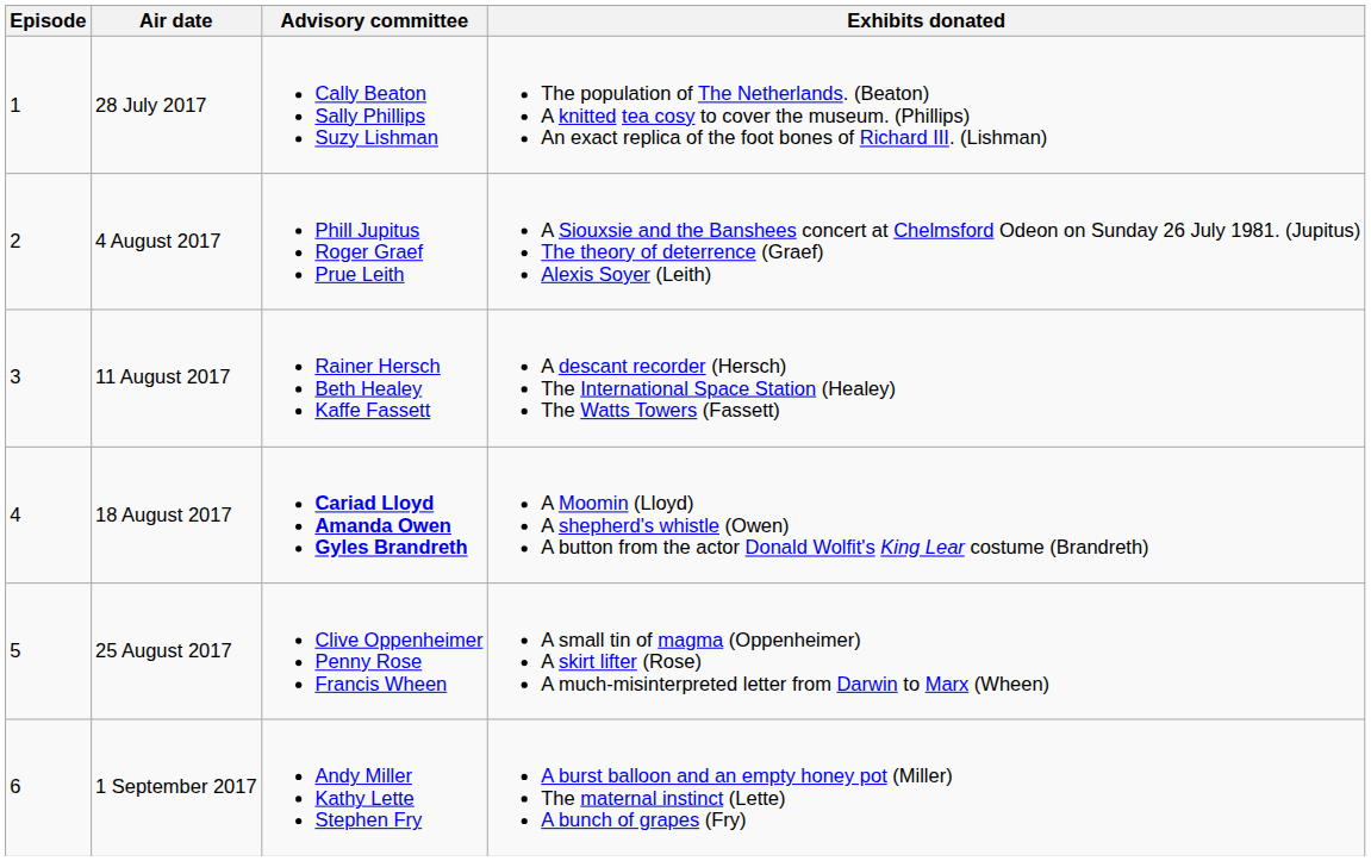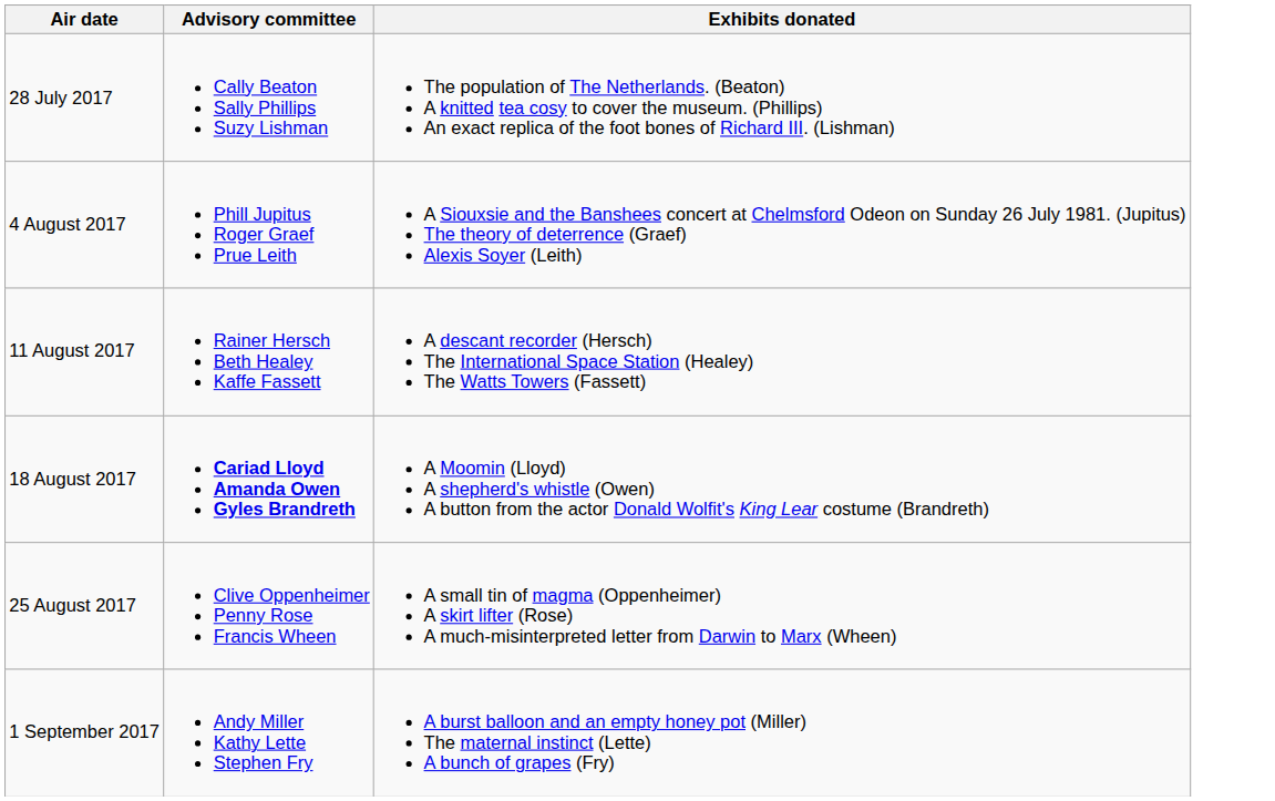 <table class="wikitable">
 <tr>
-<th>Episode</th>
 <th>Air date</th>
 <th>Advisory committee</th>
 <th>Exhibits donated</th>
 </tr>
 <tr>
-<td>1</td>
 <td>28 July 2017</td>
 <td><br><ul><li><a href='#'>Cally Beaton</a></li><li><a href='#'>Sally Phillips</a></li><li><a href='#'>Suzy Lishman</a></li></ul></td>
 <td><br><ul><li>The population of <a href='#'>The Netherlands</a>. (Beaton)</li><li>A <a href='#'>knitted</a> <a href='#'>tea cosy</a> to cover the museum. (Phillips)</li><li>An exact replica of the foot bones of <a href='#'>Richard III</a>. (Lishman)</li></ul></td>
 </tr>
 <tr>
-<td>2</td>
 <td>4 August 2017</td>
 <td><br><ul><li><a href='#'>Phill Jupitus</a></li><li><a href='#'>Roger Graef</a></li><li><a href='#'>Prue Leith</a></li></ul></td>
 <td><br><ul><li>A <a href='#'>Siouxsie and the Banshees</a> concert at <a href='#'>Chelmsford</a> Odeon on Sunday 26 July 1981. (Jupitus)</li><li><a href='#'>The theory of deterrence</a> (Graef)</li><li><a href='#'>Alexis Soyer</a> (Leith)</li></ul></td>
 </tr>
 <tr>
-<td>3</td>
 <td>11 August 2017</td>
 <td><br><ul><li><a href='#'>Rainer Hersch</a></li><li><a href='#'>Beth Healey</a></li><li><a href='#'>Kaffe Fassett</a></li></ul></td>
 <td><br><ul><li>A <a href='#'>descant recorder</a> (Hersch)</li><li>The <a href='#'>International Space Station</a> (Healey)</li><li>The <a href='#'>Watts Towers</a> (Fassett)</li></ul></td>
 </tr>
 <tr>
-<td>4</td>
 <td>18 August 2017</td>
 <td><strong><br><ul><li><a href='#'>Cariad Lloyd</a></li><li><a href='#'>Amanda Owen</a></li><li><a href='#'>Gyles Brandreth</a></li></ul></strong></td>
 <td><br><ul><li>A <a href='#'>Moomin</a> (Lloyd)</li><li>A <a href='#'>shepherd's whistle</a> (Owen)</li><li>A button from the actor <a href='#'>Donald Wolfit's</a> <em><a href='#'>King Lear</a></em> costume (Brandreth)</li></ul></td>
 </tr>
 <tr>
-<td>5</td>
 <td>25 August 2017</td>
 <td><br><ul><li><a href='#'>Clive Oppenheimer</a></li><li><a href='#'>Penny Rose</a></li><li><a href='#'>Francis Wheen</a></li></ul></td>
 <td><br><ul><li>A small tin of <a href='#'>magma</a> (Oppenheimer)</li><li>A <a href='#'>skirt lifter</a> (Rose)</li><li>A much-misinterpreted letter from <a href='#'>Darwin</a> to <a href='#'>Marx</a> (Wheen)</li></ul></td>
 </tr>
 <tr>
-<td>6</td>
 <td>1 September 2017</td>
 <td><br><ul><li><a href='#'>Andy Miller</a></li><li><a href='#'>Kathy Lette</a></li><li><a href='#'>Stephen Fry</a></li></ul></td>
 <td><br><ul><li><a href='#'>A burst balloon and an empty honey pot</a> (Miller)</li><li>The <a href='#'>maternal instinct</a> (Lette)</li><li><a href='#'>A bunch of grapes</a> (Fry)</li></ul></td>
 </tr>
 </table>
